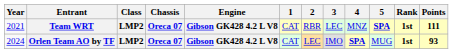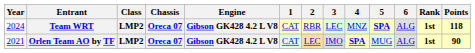 <table class="wikitable" style="text-align:center; font-size:85%">
 <tr>
 <th>Year</th>
 <th>Entrant</th>
 <th>Class</th>
 <th>Chassis</th>
 <th>Engine</th>
 <th>1</th>
 <th>2</th>
 <th>3</th>
 <th>4</th>
 <th>5</th>
+<th>6</th>
 <th>Rank</th>
 <th>Points</th>
 </tr>
 <tr>
-<td><a href='#'>2021</a></td>
+<td><a href='#'>2024</a></td>
 <th nowrap><a href='#'>Team WRT</a></th>
 <th>LMP2</th>
 <th nowrap><a href='#'>Oreca 07</a></th>
 <th nowrap><a href='#'>Gibson</a> GK428 4.2 L V8</th>
 <td style="background:#FFFFBF;"><a href='#'>CAT</a><br></td>
 <td style="background:#FFFFBF;"><a href='#'>RBR</a><br></td>
 <td style="background:#DFFFDF;"><a href='#'>LEC</a><br></td>
 <td style="background:#DFFFDF;"><a href='#'>MNZ</a><br></td>
 <td style="background:#FFFFBF;"><strong><a href='#'>SPA</a><br></strong></td>
+<td style="background:#DFDFDF;"><a href='#'>ALG</a><br></td>
 <th style="background:#FFFFBF;">1st</th>
-<th style="background:#FFFFBF;">111</th>
+<th style="background:#FFFFBF;">118</th>
 </tr>
 <tr>
-<td><a href='#'>2024</a></td>
+<td><a href='#'>2021</a></td>
 <th nowrap><a href='#'>Orlen Team AO</a> by <a href='#'>TF</a></th>
 <th>LMP2</th>
 <th nowrap><a href='#'>Oreca 07</a></th>
 <th nowrap><a href='#'>Gibson</a> GK428 4.2 L V8</th>
 <td style="background:#DFFFDF;"><a href='#'>CAT</a><br></td>
 <td style="background:#FFDF9F;"><a href='#'>LEC</a><br></td>
 <td style="background:#DFDFDF;"><a href='#'>IMO</a><br></td>
 <td style="background:#FFFFBF;"><strong><a href='#'>SPA</a></strong><br></td>
 <td style="background:#DFFFDF;"><a href='#'>MUG</a><br></td>
+<td style="background:#DFDFDF;"><a href='#'>ALG</a><br></td>
 <th style="background:#FFFFBF;">1st</th>
-<th style="background:#FFFFBF;">93</th>
+<th style="background:#FFFFBF;">90</th>
 </tr>
 </table>
